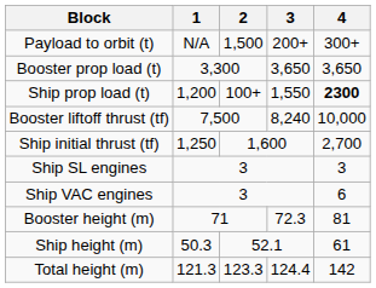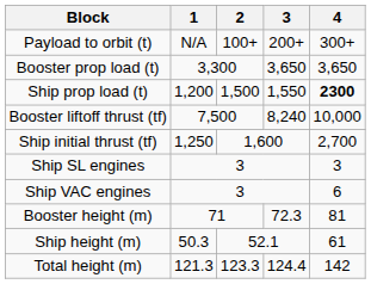 <table class="wikitable floatright" style=text-align:center>
 <tr>
 <th>Block</th>
 <th>1</th>
 <th>2</th>
 <th>3</th>
 <th>4</th>
 </tr>
 <tr>
 <td>Payload to orbit (t)</td>
 <td>N/A</td>
-<td>1,500</td>
+<td>100+</td>
 <td>200+</td>
 <td>300+</td>
 </tr>
 <tr>
 <td>Booster prop load (t)</td>
 <td colspan="2">3,300</td>
 <td>3,650</td>
 <td>3,650</td>
 </tr>
 <tr>
 <td>Ship prop load (t)</td>
 <td>1,200</td>
-<td>100+</td>
+<td>1,500</td>
 <td>1,550</td>
 <td><strong>2300</strong></td>
 </tr>
 <tr>
 <td>Booster liftoff thrust (tf)</td>
 <td colspan=2>7,500</td>
 <td>8,240</td>
 <td>10,000</td>
 </tr>
 <tr>
 <td>Ship initial thrust (tf)</td>
 <td>1,250</td>
 <td colspan=2>1,600</td>
 <td>2,700</td>
 </tr>
 <tr>
 <td>Ship SL engines</td>
 <td colspan=3>3</td>
 <td>3</td>
 </tr>
 <tr>
 <td>Ship VAC engines</td>
 <td colspan=3>3</td>
 <td>6</td>
 </tr>
 <tr>
 <td>Booster height (m)</td>
 <td colspan=2>71</td>
 <td>72.3</td>
 <td>81</td>
 </tr>
 <tr>
 <td>Ship height (m)</td>
 <td>50.3</td>
 <td colspan=2>52.1</td>
 <td>61</td>
 </tr>
 <tr>
 <td>Total height (m)</td>
 <td>121.3</td>
 <td>123.3</td>
 <td>124.4</td>
 <td>142</td>
 </tr>
 </table>
